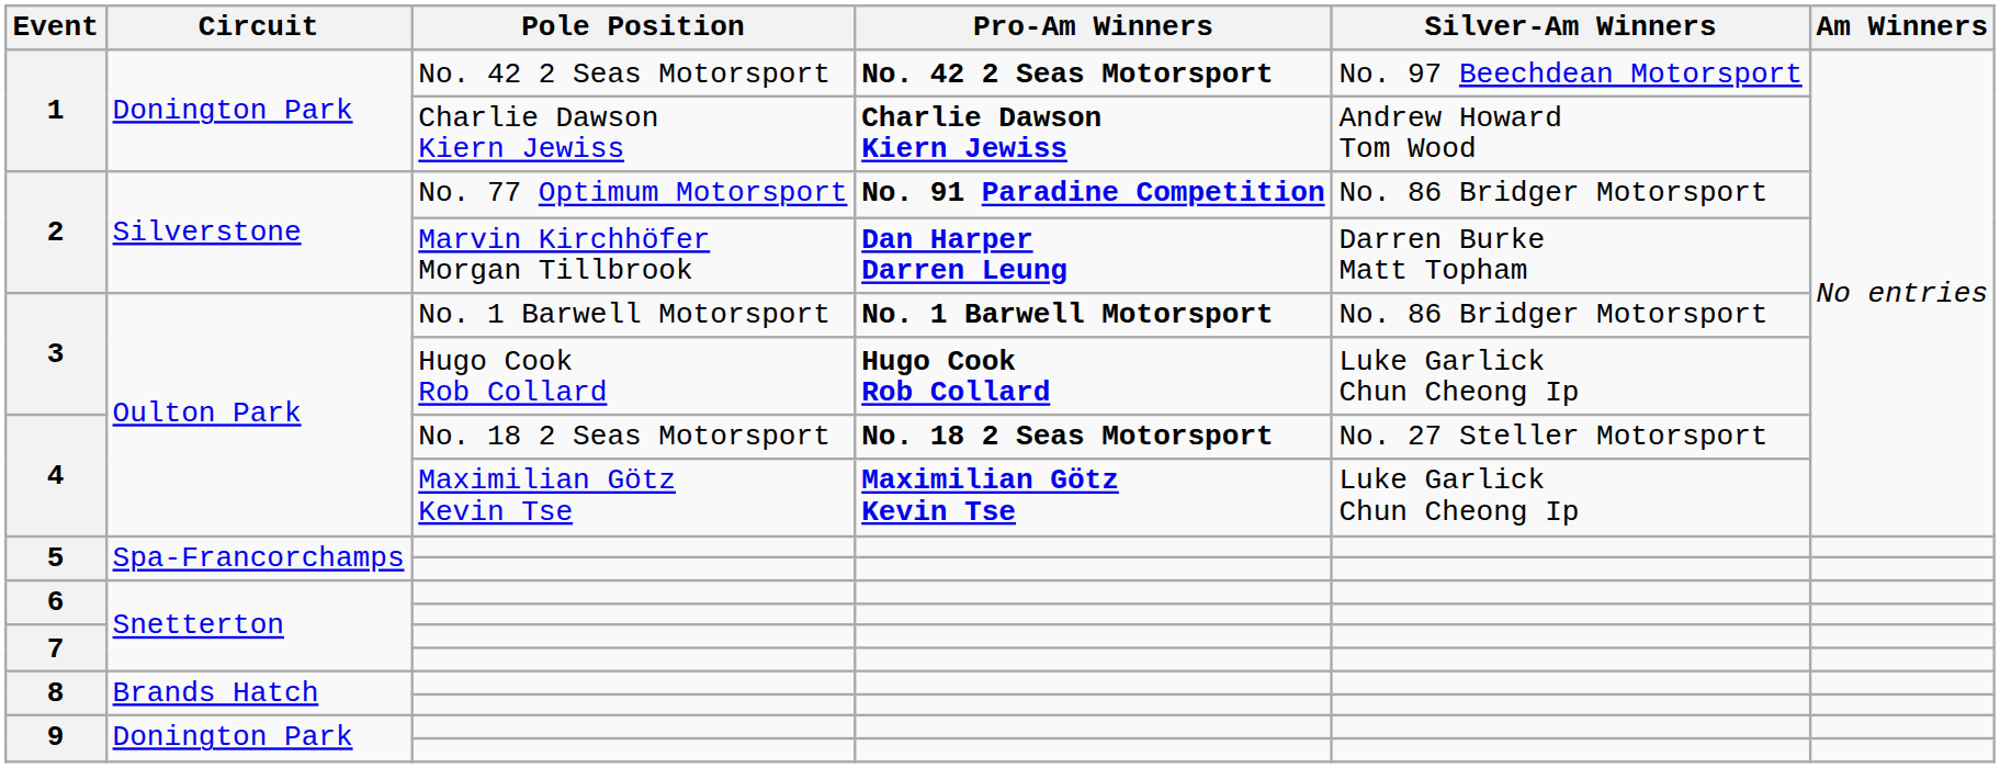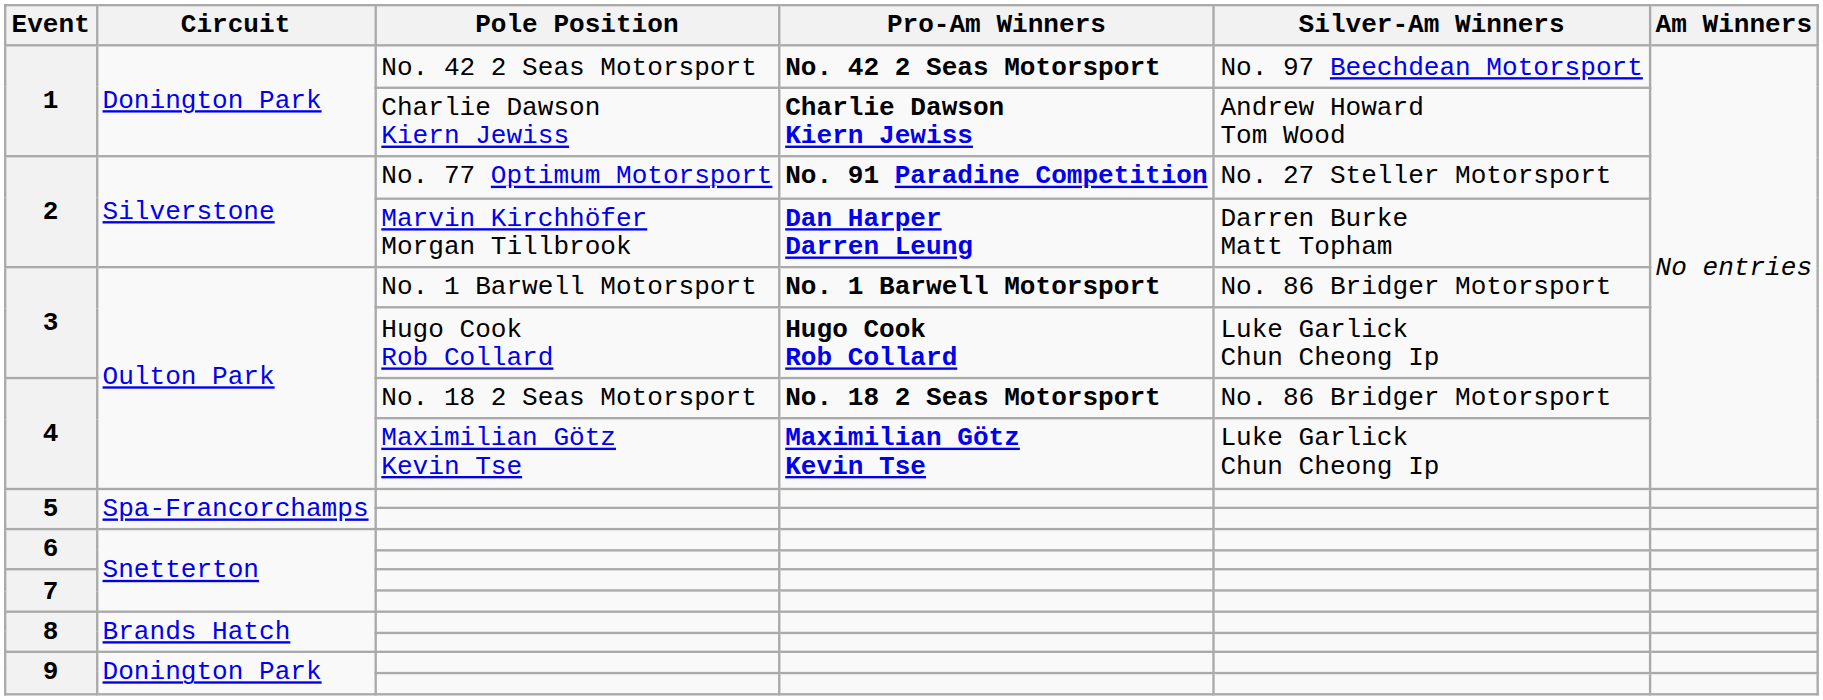 <table class="wikitable" style="font-size: 85%">
 <tr>
 <th>Event</th>
 <th>Circuit</th>
 <th>Pole Position</th>
 <th>Pro-Am Winners</th>
 <th>Silver-Am Winners</th>
 <th>Am Winners</th>
 </tr>
 <tr>
 <th rowspan="2">1</th>
 <td rowspan="2"><a href='#'>Donington Park</a></td>
 <td> No. 42 2 Seas Motorsport</td>
 <td><strong> No. 42 2 Seas Motorsport</strong></td>
 <td> No. 97 <a href='#'>Beechdean Motorsport</a></td>
 <td rowspan="8"><em>No entries</em></td>
 </tr>
 <tr>
 <td> Charlie Dawson<br> <a href='#'>Kiern Jewiss</a></td>
 <td><strong> Charlie Dawson<br> <a href='#'>Kiern Jewiss</a></strong></td>
 <td> Andrew Howard<br> Tom Wood</td>
 </tr>
 <tr>
 <th rowspan="2">2</th>
 <td rowspan="2"><a href='#'>Silverstone</a></td>
 <td> No. 77 <a href='#'>Optimum Motorsport</a></td>
 <td><strong> No. 91 <a href='#'>Paradine Competition</a></strong></td>
-<td> No. 86 Bridger Motorsport</td>
+<td> No. 27 Steller Motorsport</td>
 </tr>
 <tr>
 <td> <a href='#'>Marvin Kirchhöfer</a><br> Morgan Tillbrook</td>
 <td><strong> <a href='#'>Dan Harper</a><br> <a href='#'>Darren Leung</a></strong></td>
 <td> Darren Burke<br> Matt Topham</td>
 </tr>
 <tr>
 <th rowspan="2">3</th>
 <td rowspan="4"><a href='#'>Oulton Park</a></td>
 <td> No. 1 Barwell Motorsport</td>
 <td><strong> No. 1 Barwell Motorsport</strong></td>
 <td> No. 86 Bridger Motorsport</td>
 </tr>
 <tr>
 <td> Hugo Cook<br> <a href='#'>Rob Collard</a></td>
 <td><strong> Hugo Cook<br> <a href='#'>Rob Collard</a></strong></td>
 <td> Luke Garlick<br> Chun Cheong Ip</td>
 </tr>
 <tr>
 <th rowspan="2">4</th>
 <td> No. 18 2 Seas Motorsport</td>
 <td><strong> No. 18 2 Seas Motorsport</strong></td>
-<td> No. 27 Steller Motorsport</td>
+<td> No. 86 Bridger Motorsport</td>
 </tr>
 <tr>
 <td> <a href='#'>Maximilian Götz</a><br> <a href='#'>Kevin Tse</a></td>
 <td><strong> <a href='#'>Maximilian Götz</a><br> <a href='#'>Kevin Tse</a></strong></td>
 <td> Luke Garlick<br> Chun Cheong Ip</td>
 </tr>
 <tr>
 <th rowspan="2">5</th>
 <td rowspan="2"><a href='#'>Spa-Francorchamps</a></td>
 <td></td>
 <td></td>
 <td></td>
 <td></td>
 </tr>
 <tr>
 <td></td>
 <td></td>
 <td></td>
 <td></td>
 </tr>
 <tr>
 <th rowspan="2">6</th>
 <td rowspan="4"><a href='#'> Snetterton</a></td>
 <td></td>
 <td></td>
 <td></td>
 <td></td>
 </tr>
 <tr>
 <td></td>
 <td></td>
 <td></td>
 <td></td>
 </tr>
 <tr>
 <th rowspan="2">7</th>
 <td></td>
 <td></td>
 <td></td>
 <td></td>
 </tr>
 <tr>
 <td></td>
 <td></td>
 <td></td>
 <td></td>
 </tr>
 <tr>
 <th rowspan="2">8</th>
 <td rowspan="2"><a href='#'>Brands Hatch</a></td>
 <td></td>
 <td></td>
 <td></td>
 <td></td>
 </tr>
 <tr>
 <td></td>
 <td></td>
 <td></td>
 <td></td>
 </tr>
 <tr>
 <th rowspan="2">9</th>
 <td rowspan="2"><a href='#'>Donington Park</a></td>
 <td></td>
 <td></td>
 <td></td>
 <td></td>
 </tr>
 <tr>
 <td></td>
 <td></td>
 <td></td>
 <td></td>
 </tr>
 </table>
